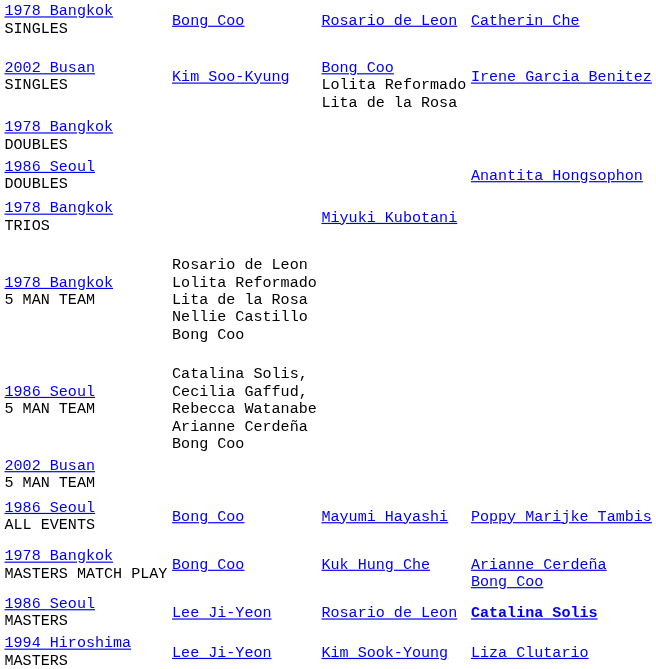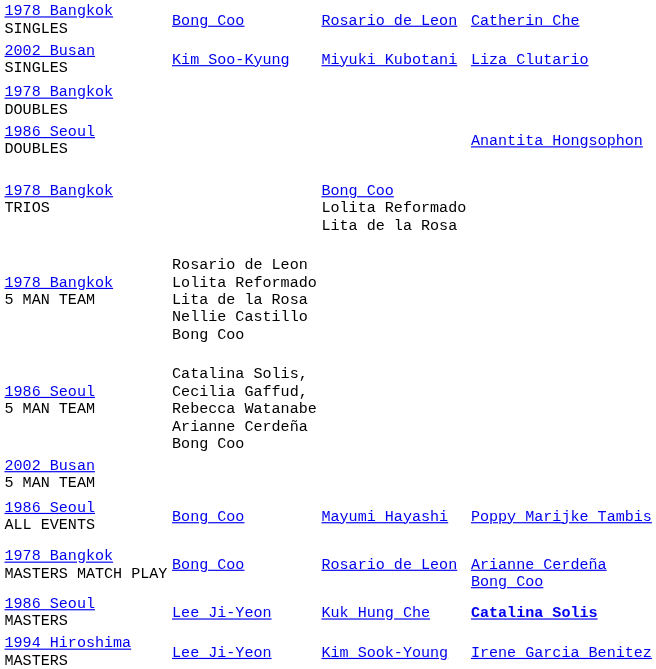 <table>
 <tr>
 <td><a href='#'>1978 Bangkok</a> <br> SINGLES</td>
 <td> <a href='#'>Bong Coo</a></td>
 <td> <a href='#'>Rosario de Leon</a></td>
 <td> <a href='#'>Catherin Che</a></td>
 </tr>
 <tr>
 <td><a href='#'>2002 Busan</a> <br> SINGLES</td>
 <td> <a href='#'>Kim Soo-Kyung</a></td>
-<td> <br><a href='#'>Bong Coo</a><br>Lolita Reformado<br>Lita de la Rosa</td>
-<td> <a href='#'>Irene Garcia Benitez</a></td>
+<td> <a href='#'>Miyuki Kubotani</a></td>
+<td> <a href='#'>Liza Clutario</a></td>
 </tr>
 <tr>
 </tr>
 <tr>
 <td><a href='#'>1978 Bangkok</a> <br>DOUBLES</td>
 <td></td>
 <td></td>
 <td></td>
 </tr>
 <tr>
 <td><a href='#'>1986 Seoul</a> <br>DOUBLES</td>
 <td></td>
 <td></td>
 <td> <a href='#'>Anantita Hongsophon</a></td>
 </tr>
 <tr>
 </tr>
 <tr>
 <td><a href='#'>1978 Bangkok</a> <br> TRIOS</td>
 <td></td>
-<td> <a href='#'>Miyuki Kubotani</a></td>
+<td> <br><a href='#'>Bong Coo</a><br>Lolita Reformado<br>Lita de la Rosa</td>
 <td></td>
 </tr>
 <tr>
 <td><a href='#'>1978 Bangkok</a><br> 5 MAN TEAM</td>
 <td> <br>Rosario de Leon<br>Lolita Reformado<br>Lita de la Rosa<br>Nellie Castillo<br>Bong Coo</td>
 <td></td>
 <td></td>
 </tr>
 <tr>
 <td><a href='#'>1986 Seoul</a><br> 5 MAN TEAM</td>
 <td><br>Catalina Solis, <br>Cecilia Gaffud, <br>Rebecca Watanabe <br>Arianne Cerdeña<br>Bong Coo</td>
 <td></td>
 <td></td>
 </tr>
 <tr>
 <td><a href='#'>2002 Busan</a> <br> 5 MAN TEAM</td>
 <td></td>
 <td></td>
 <td></td>
 </tr>
 <tr>
 </tr>
 <tr>
 <td><a href='#'>1986 Seoul</a><br> ALL EVENTS</td>
 <td> <a href='#'>Bong Coo</a></td>
 <td> <a href='#'>Mayumi Hayashi</a></td>
 <td> <a href='#'>Poppy Marijke Tambis</a></td>
 </tr>
 <tr>
 <td><a href='#'>1978 Bangkok</a><br> MASTERS MATCH PLAY</td>
 <td> <a href='#'>Bong Coo</a></td>
-<td> <a href='#'>Kuk Hung Che</a></td>
+<td> <a href='#'>Rosario de Leon</a></td>
 <td><br><a href='#'>Arianne Cerdeña</a> <br><a href='#'>Bong Coo</a></td>
 </tr>
 <tr>
 <td><a href='#'>1986 Seoul</a><br> MASTERS</td>
 <td> <a href='#'>Lee Ji-Yeon</a></td>
-<td> <a href='#'>Rosario de Leon</a></td>
+<td> <a href='#'>Kuk Hung Che</a></td>
 <td><strong> <a href='#'>Catalina Solis</a></strong></td>
 </tr>
 <tr>
 <td><a href='#'>1994 Hiroshima</a><br> MASTERS</td>
 <td> <a href='#'>Lee Ji-Yeon</a></td>
 <td> <a href='#'>Kim Sook-Young</a></td>
-<td> <a href='#'>Liza Clutario</a></td>
+<td> <a href='#'>Irene Garcia Benitez</a></td>
 </tr>
 <tr>
 </tr>
 </table>
